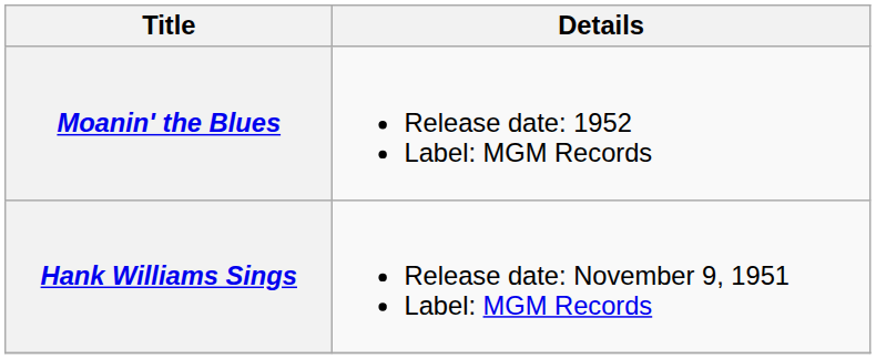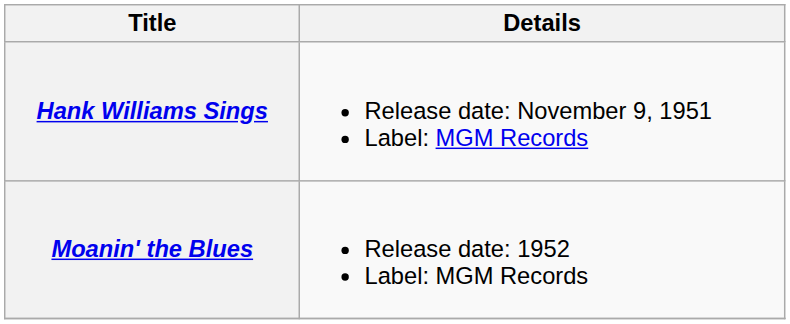 <table class="wikitable plainrowheaders">
 <tr>
 <th style="width:12em;">Title</th>
 <th style="width:20em;">Details</th>
 </tr>
 <tr>
+<th scope="row"><em><a href='#'>Hank Williams Sings</a></em></th>
+<td><br><ul><li>Release date: November 9, 1951</li><li>Label: <a href='#'>MGM Records</a></li></ul></td>
+</tr>
+<tr>
 <th scope="row"><em><a href='#'>Moanin' the Blues</a></em></th>
 <td><br><ul><li>Release date: 1952</li><li>Label: MGM Records</li></ul></td>
 </tr>
 <tr>
-<th scope="row"><em><a href='#'>Hank Williams Sings</a></em></th>
-<td><br><ul><li>Release date: November 9, 1951</li><li>Label: <a href='#'>MGM Records</a></li></ul></td>
-</tr>
-<tr>
 </tr>
 </table>
